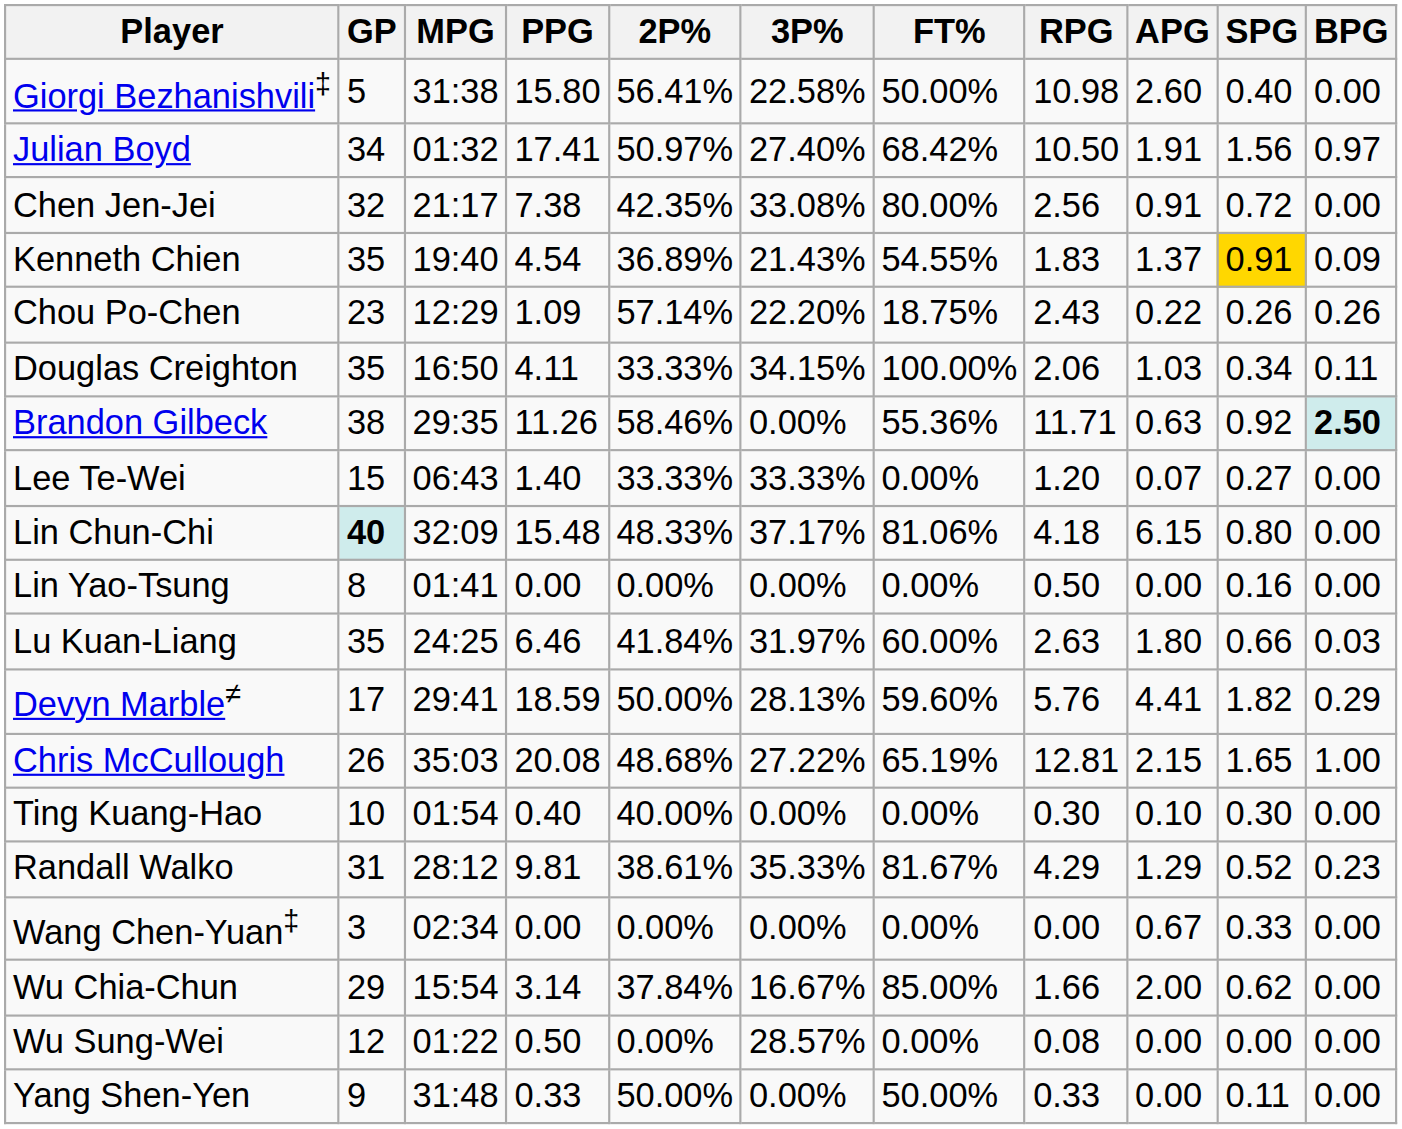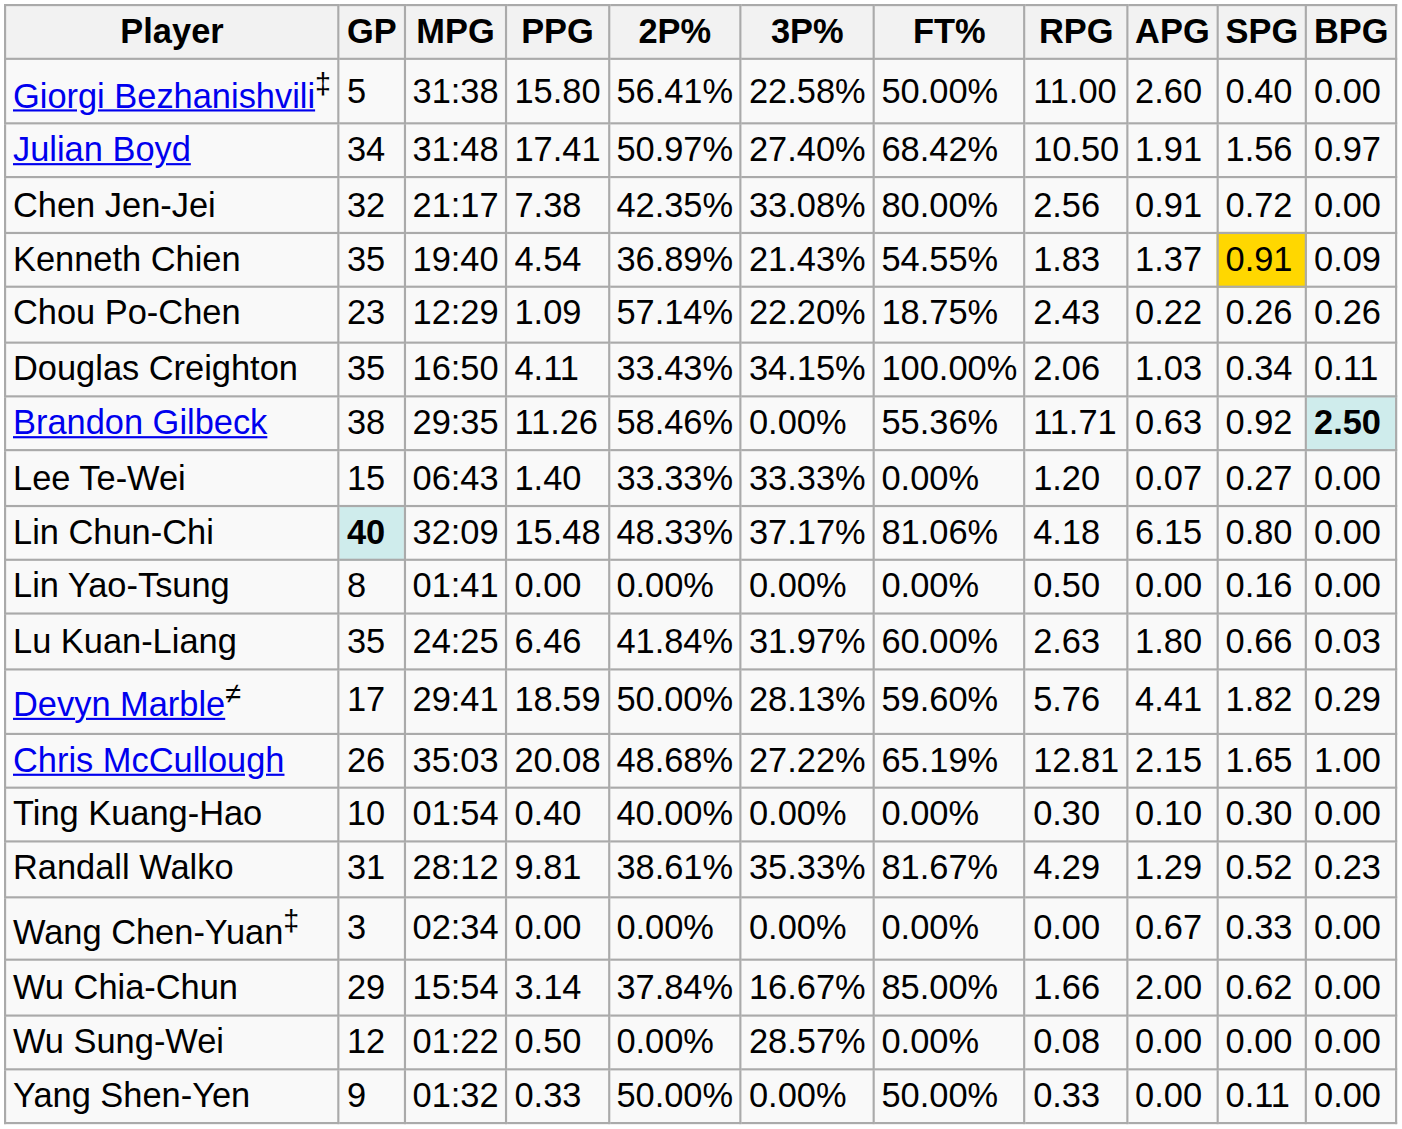 <table class="wikitable">
 <tr>
 <th>Player</th>
 <th>GP</th>
 <th>MPG</th>
 <th>PPG</th>
 <th>2P%</th>
 <th>3P%</th>
 <th>FT%</th>
 <th>RPG</th>
 <th>APG</th>
 <th>SPG</th>
 <th>BPG</th>
 </tr>
 <tr>
 <td><a href='#'>Giorgi Bezhanishvili</a><sup>‡</sup></td>
 <td>5</td>
 <td>31:38</td>
 <td>15.80</td>
 <td>56.41%</td>
 <td>22.58%</td>
 <td>50.00%</td>
-<td>10.98</td>
+<td>11.00</td>
 <td>2.60</td>
 <td>0.40</td>
 <td>0.00</td>
 </tr>
 <tr>
 <td><a href='#'>Julian Boyd</a></td>
 <td>34</td>
-<td>01:32</td>
+<td>31:48</td>
 <td>17.41</td>
 <td>50.97%</td>
 <td>27.40%</td>
 <td>68.42%</td>
 <td>10.50</td>
 <td>1.91</td>
 <td>1.56</td>
 <td>0.97</td>
 </tr>
 <tr>
 <td>Chen Jen-Jei</td>
 <td>32</td>
 <td>21:17</td>
 <td>7.38</td>
 <td>42.35%</td>
 <td>33.08%</td>
 <td>80.00%</td>
 <td>2.56</td>
 <td>0.91</td>
 <td>0.72</td>
 <td>0.00</td>
 </tr>
 <tr>
 <td>Kenneth Chien</td>
 <td>35</td>
 <td>19:40</td>
 <td>4.54</td>
 <td>36.89%</td>
 <td>21.43%</td>
 <td>54.55%</td>
 <td>1.83</td>
 <td>1.37</td>
 <td style="background: gold;">0.91</td>
 <td>0.09</td>
 </tr>
 <tr>
 <td>Chou Po-Chen</td>
 <td>23</td>
 <td>12:29</td>
 <td>1.09</td>
 <td>57.14%</td>
 <td>22.20%</td>
 <td>18.75%</td>
 <td>2.43</td>
 <td>0.22</td>
 <td>0.26</td>
 <td>0.26</td>
 </tr>
 <tr>
 <td>Douglas Creighton</td>
 <td>35</td>
 <td>16:50</td>
 <td>4.11</td>
-<td>33.33%</td>
+<td>33.43%</td>
 <td>34.15%</td>
 <td>100.00%</td>
 <td>2.06</td>
 <td>1.03</td>
 <td>0.34</td>
 <td>0.11</td>
 </tr>
 <tr>
 <td><a href='#'>Brandon Gilbeck</a></td>
 <td>38</td>
 <td>29:35</td>
 <td>11.26</td>
 <td>58.46%</td>
 <td>0.00%</td>
 <td>55.36%</td>
 <td>11.71</td>
 <td>0.63</td>
 <td>0.92</td>
 <td style="background-color: #CFECEC"><strong>2.50</strong></td>
 </tr>
 <tr>
 <td>Lee Te-Wei</td>
 <td>15</td>
 <td>06:43</td>
 <td>1.40</td>
 <td>33.33%</td>
 <td>33.33%</td>
 <td>0.00%</td>
 <td>1.20</td>
 <td>0.07</td>
 <td>0.27</td>
 <td>0.00</td>
 </tr>
 <tr>
 <td>Lin Chun-Chi</td>
 <td style="background-color: #CFECEC"><strong>40</strong></td>
 <td>32:09</td>
 <td>15.48</td>
 <td>48.33%</td>
 <td>37.17%</td>
 <td>81.06%</td>
 <td>4.18</td>
 <td>6.15</td>
 <td>0.80</td>
 <td>0.00</td>
 </tr>
 <tr>
 <td>Lin Yao-Tsung</td>
 <td>8</td>
 <td>01:41</td>
 <td>0.00</td>
 <td>0.00%</td>
 <td>0.00%</td>
 <td>0.00%</td>
 <td>0.50</td>
 <td>0.00</td>
 <td>0.16</td>
 <td>0.00</td>
 </tr>
 <tr>
 <td>Lu Kuan-Liang</td>
 <td>35</td>
 <td>24:25</td>
 <td>6.46</td>
 <td>41.84%</td>
 <td>31.97%</td>
 <td>60.00%</td>
 <td>2.63</td>
 <td>1.80</td>
 <td>0.66</td>
 <td>0.03</td>
 </tr>
 <tr>
 <td><a href='#'>Devyn Marble</a><sup>≠</sup></td>
 <td>17</td>
 <td>29:41</td>
 <td>18.59</td>
 <td>50.00%</td>
 <td>28.13%</td>
 <td>59.60%</td>
 <td>5.76</td>
 <td>4.41</td>
 <td>1.82</td>
 <td>0.29</td>
 </tr>
 <tr>
 <td><a href='#'>Chris McCullough</a></td>
 <td>26</td>
 <td>35:03</td>
 <td>20.08</td>
 <td>48.68%</td>
 <td>27.22%</td>
 <td>65.19%</td>
 <td>12.81</td>
 <td>2.15</td>
 <td>1.65</td>
 <td>1.00</td>
 </tr>
 <tr>
 <td>Ting Kuang-Hao</td>
 <td>10</td>
 <td>01:54</td>
 <td>0.40</td>
 <td>40.00%</td>
 <td>0.00%</td>
 <td>0.00%</td>
 <td>0.30</td>
 <td>0.10</td>
 <td>0.30</td>
 <td>0.00</td>
 </tr>
 <tr>
 <td>Randall Walko</td>
 <td>31</td>
 <td>28:12</td>
 <td>9.81</td>
 <td>38.61%</td>
 <td>35.33%</td>
 <td>81.67%</td>
 <td>4.29</td>
 <td>1.29</td>
 <td>0.52</td>
 <td>0.23</td>
 </tr>
 <tr>
 <td>Wang Chen-Yuan<sup>‡</sup></td>
 <td>3</td>
 <td>02:34</td>
 <td>0.00</td>
 <td>0.00%</td>
 <td>0.00%</td>
 <td>0.00%</td>
 <td>0.00</td>
 <td>0.67</td>
 <td>0.33</td>
 <td>0.00</td>
 </tr>
 <tr>
 <td>Wu Chia-Chun</td>
 <td>29</td>
 <td>15:54</td>
 <td>3.14</td>
 <td>37.84%</td>
 <td>16.67%</td>
 <td>85.00%</td>
 <td>1.66</td>
 <td>2.00</td>
 <td>0.62</td>
 <td>0.00</td>
 </tr>
 <tr>
 <td>Wu Sung-Wei</td>
 <td>12</td>
 <td>01:22</td>
 <td>0.50</td>
 <td>0.00%</td>
 <td>28.57%</td>
 <td>0.00%</td>
 <td>0.08</td>
 <td>0.00</td>
 <td>0.00</td>
 <td>0.00</td>
 </tr>
 <tr>
 <td>Yang Shen-Yen</td>
 <td>9</td>
-<td>31:48</td>
+<td>01:32</td>
 <td>0.33</td>
 <td>50.00%</td>
 <td>0.00%</td>
 <td>50.00%</td>
 <td>0.33</td>
 <td>0.00</td>
 <td>0.11</td>
 <td>0.00</td>
 </tr>
 </table>
